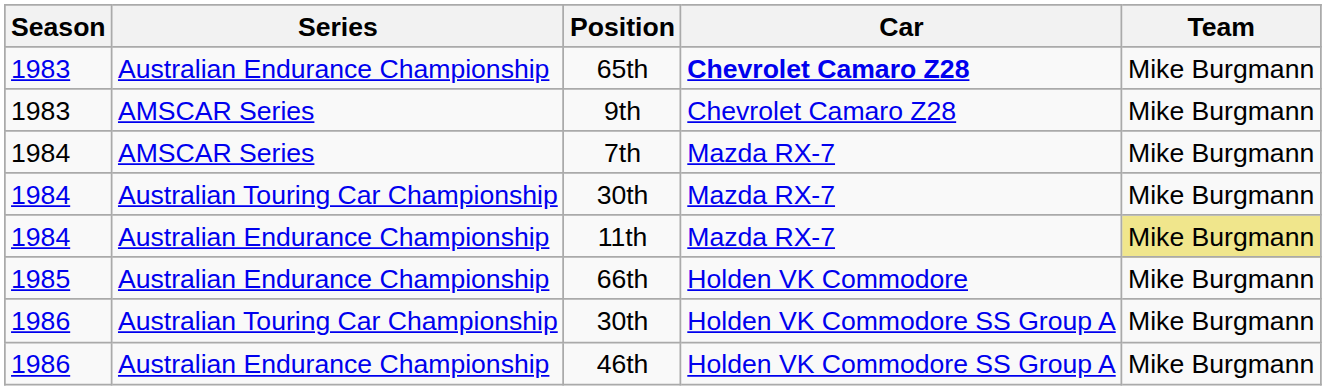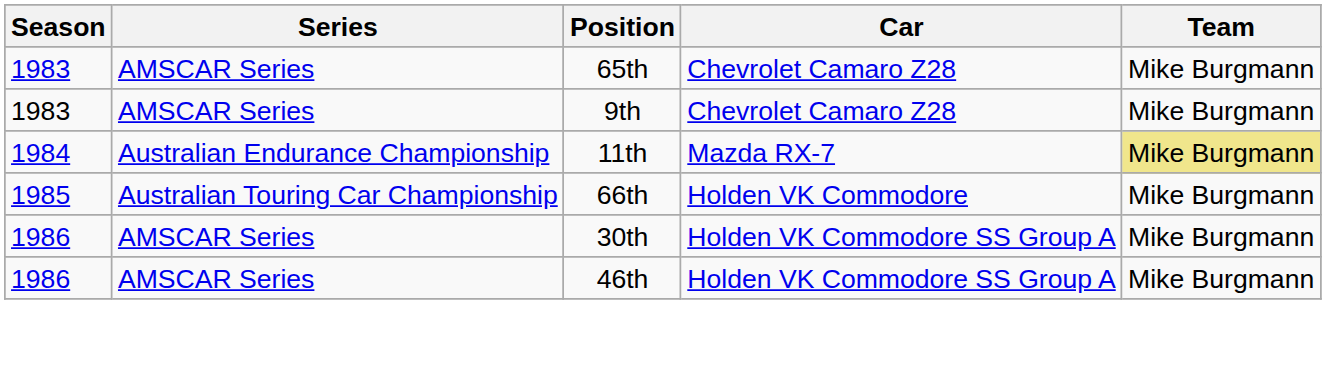 <table class="wikitable" style="font-size: 95%;">
 <tr>
 <th>Season</th>
 <th>Series</th>
 <th>Position</th>
 <th>Car</th>
 <th>Team</th>
 </tr>
 <tr>
 <td><a href='#'>1983</a></td>
-<td><a href='#'>Australian Endurance Championship</a></td>
+<td><a href='#'>AMSCAR Series</a></td>
 <td align="center">65th</td>
-<td><strong><a href='#'>Chevrolet Camaro Z28</a></strong></td>
+<td><a href='#'>Chevrolet Camaro Z28</a></td>
 <td>Mike Burgmann</td>
 </tr>
 <tr>
 <td>1983</td>
 <td><a href='#'>AMSCAR Series</a></td>
 <td align="center">9th</td>
 <td><a href='#'>Chevrolet Camaro Z28</a></td>
-<td>Mike Burgmann</td>
-</tr>
-<tr>
-<td>1984</td>
-<td><a href='#'>AMSCAR Series</a></td>
-<td align="center">7th</td>
-<td><a href='#'>Mazda RX-7</a></td>
-<td>Mike Burgmann</td>
-</tr>
-<tr>
-<td><a href='#'>1984</a></td>
-<td><a href='#'>Australian Touring Car Championship</a></td>
-<td align="center">30th</td>
-<td><a href='#'>Mazda RX-7</a></td>
 <td>Mike Burgmann</td>
 </tr>
 <tr>
 <td><a href='#'>1984</a></td>
 <td><a href='#'>Australian Endurance Championship</a></td>
 <td align="center">11th</td>
 <td><a href='#'>Mazda RX-7</a></td>
 <td style="background: khaki;">Mike Burgmann</td>
 </tr>
 <tr>
 <td><a href='#'>1985</a></td>
-<td><a href='#'>Australian Endurance Championship</a></td>
+<td><a href='#'>Australian Touring Car Championship</a></td>
 <td align="center">66th</td>
 <td><a href='#'>Holden VK Commodore</a></td>
 <td>Mike Burgmann</td>
 </tr>
 <tr>
 <td><a href='#'>1986</a></td>
-<td><a href='#'>Australian Touring Car Championship</a></td>
+<td><a href='#'>AMSCAR Series</a></td>
 <td align="center">30th</td>
 <td><a href='#'>Holden VK Commodore SS Group A</a></td>
 <td>Mike Burgmann</td>
 </tr>
 <tr>
 <td><a href='#'>1986</a></td>
-<td><a href='#'>Australian Endurance Championship</a></td>
+<td><a href='#'>AMSCAR Series</a></td>
 <td align="center">46th</td>
 <td><a href='#'>Holden VK Commodore SS Group A</a></td>
 <td>Mike Burgmann</td>
 </tr>
 </table>
